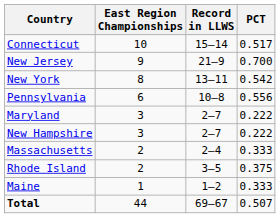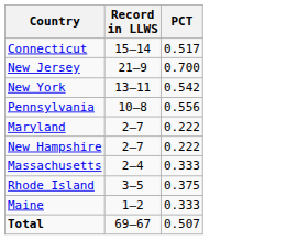 <table class="wikitable">
 <tr>
 <th>Country</th>
-<th>East Region<br>Championships</th>
 <th>Record<br>in LLWS</th>
 <th>PCT</th>
 </tr>
 <tr>
 <td> <a href='#'>Connecticut</a></td>
-<td align=center>10</td>
 <td align=center>15–14</td>
 <td align=center>0.517</td>
 </tr>
 <tr>
 <td> <a href='#'>New Jersey</a></td>
-<td align=center>9</td>
 <td align=center>21–9</td>
 <td align=center>0.700</td>
 </tr>
 <tr>
 <td> <a href='#'>New York</a></td>
-<td align=center>8</td>
 <td align=center>13–11</td>
 <td align=center>0.542</td>
 </tr>
 <tr>
 <td> <a href='#'>Pennsylvania</a></td>
-<td align=center>6</td>
 <td align=center>10–8</td>
 <td align=center>0.556</td>
 </tr>
 <tr>
 <td> <a href='#'>Maryland</a></td>
-<td align=center>3</td>
 <td align=center>2–7</td>
 <td align=center>0.222</td>
 </tr>
 <tr>
 <td> <a href='#'>New Hampshire</a></td>
-<td align=center>3</td>
 <td align=center>2–7</td>
 <td align=center>0.222</td>
 </tr>
 <tr>
 <td> <a href='#'>Massachusetts</a></td>
-<td align=center>2</td>
 <td align=center>2–4</td>
 <td align=center>0.333</td>
 </tr>
 <tr>
 <td> <a href='#'>Rhode Island</a></td>
-<td align=center>2</td>
 <td align=center>3–5</td>
 <td align=center>0.375</td>
 </tr>
 <tr>
 <td> <a href='#'>Maine</a></td>
-<td align=center>1</td>
 <td align=center>1–2</td>
 <td align=center>0.333</td>
 </tr>
 <tr>
 <td><strong>Total</strong></td>
-<td align=center>44</td>
 <td align=center>69–67</td>
 <td align=center>0.507</td>
 </tr>
 </table>
